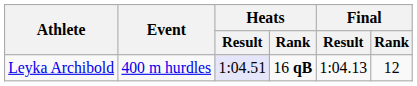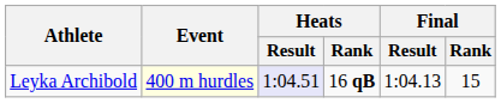 <table class="wikitable" style="font-size:90%">
 <tr>
 <th rowspan=2>Athlete</th>
 <th rowspan=2>Event</th>
 <th colspan=2>Heats</th>
 <th colspan=2>Final</th>
 </tr>
 <tr style="font-size:95%">
 <th>Result</th>
 <th>Rank</th>
 <th>Result</th>
 <th>Rank</th>
 </tr>
 <tr align=center>
 <td align=left><a href='#'>Leyka Archibold</a></td>
-<td align=left><a href='#'>400 m hurdles</a></td>
+<td align=left style="background: lightyellow;"><a href='#'>400 m hurdles</a></td>
 <td style="background: lavender;">1:04.51</td>
 <td>16 <strong>qB</strong></td>
 <td>1:04.13</td>
-<td>12</td>
+<td>15</td>
 </tr>
 </table>
